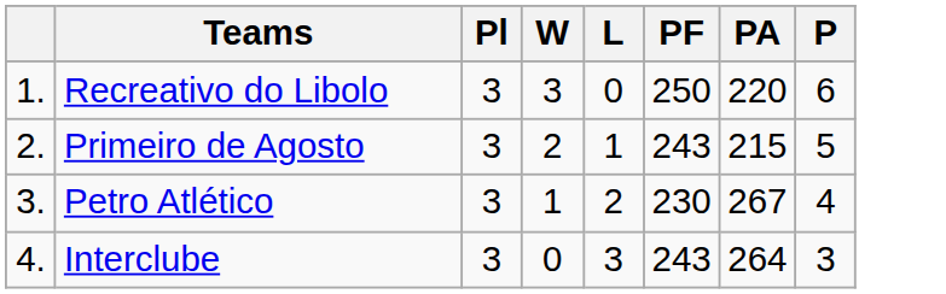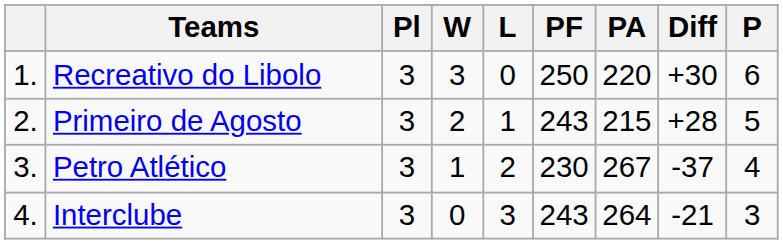 <table class="wikitable" style="text-align:center">
 <tr>
 <th width=15></th>
 <th width=175>Teams</th>
 <th width=20>Pl</th>
 <th width=20>W</th>
 <th width=20>L</th>
 <th width=20>PF</th>
 <th width=20>PA</th>
+<th width=30>Diff</th>
 <th width=20>P</th>
 </tr>
 <tr>
 <td>1.</td>
 <td align=left><a href='#'>Recreativo do Libolo</a></td>
 <td>3</td>
 <td>3</td>
 <td>0</td>
 <td>250</td>
 <td>220</td>
+<td>+30</td>
 <td>6</td>
 </tr>
 <tr>
 <td>2.</td>
 <td align=left><a href='#'>Primeiro de Agosto</a></td>
 <td>3</td>
 <td>2</td>
 <td>1</td>
 <td>243</td>
 <td>215</td>
+<td>+28</td>
 <td>5</td>
 </tr>
 <tr>
 <td>3.</td>
 <td align=left><a href='#'>Petro Atlético</a></td>
 <td>3</td>
 <td>1</td>
 <td>2</td>
 <td>230</td>
 <td>267</td>
+<td>-37</td>
 <td>4</td>
 </tr>
 <tr>
 <td>4.</td>
 <td align=left><a href='#'>Interclube</a></td>
 <td>3</td>
 <td>0</td>
 <td>3</td>
 <td>243</td>
 <td>264</td>
+<td>-21</td>
 <td>3</td>
 </tr>
 </table>
